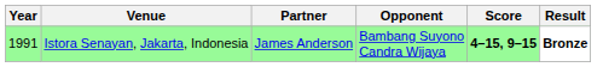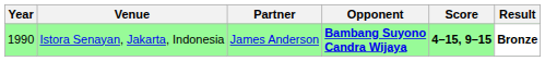 <table class="sortable wikitable" style="font-size: 90%;">
 <tr>
 <th>Year</th>
 <th>Venue</th>
 <th>Partner</th>
 <th>Opponent</th>
 <th>Score</th>
 <th>Result</th>
 </tr>
 <tr style="background:#98FB98">
-<td align="center">1991</td>
+<td align="center">1990</td>
 <td align="left"><a href='#'>Istora Senayan</a>, <a href='#'>Jakarta</a>, Indonesia</td>
 <td align="left"> <a href='#'>James Anderson</a></td>
-<td align="left"> <a href='#'>Bambang Suyono</a><br> <a href='#'>Candra Wijaya</a></td>
+<td align="left"><strong> <a href='#'>Bambang Suyono</a><br> <a href='#'>Candra Wijaya</a></strong></td>
 <td align="left"><strong>4–15, 9–15</strong></td>
 <td style="text-align:left; background:white"> <strong>Bronze</strong></td>
 </tr>
 </table>
